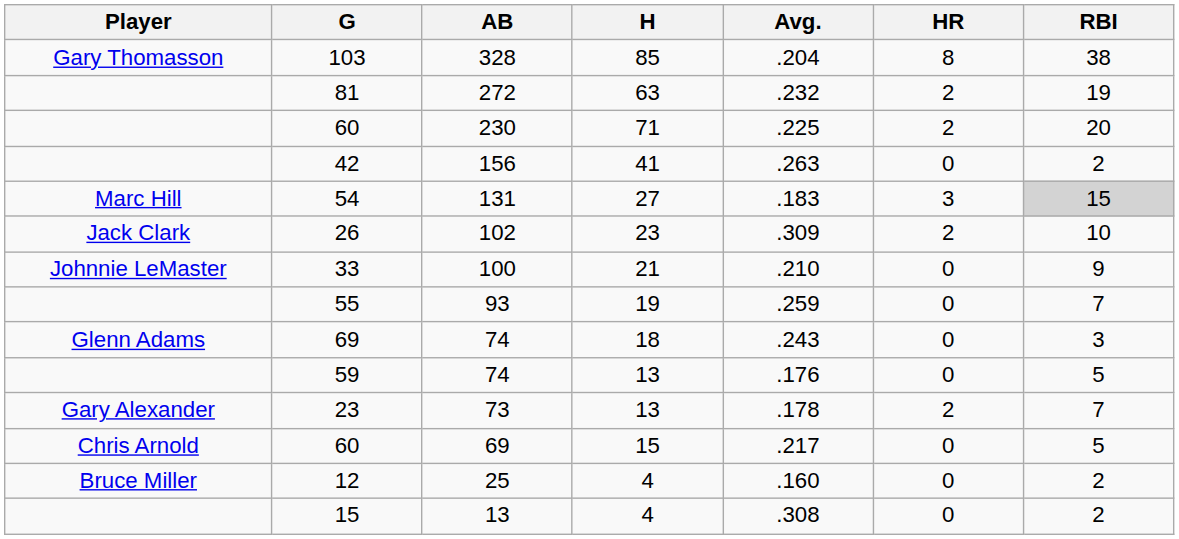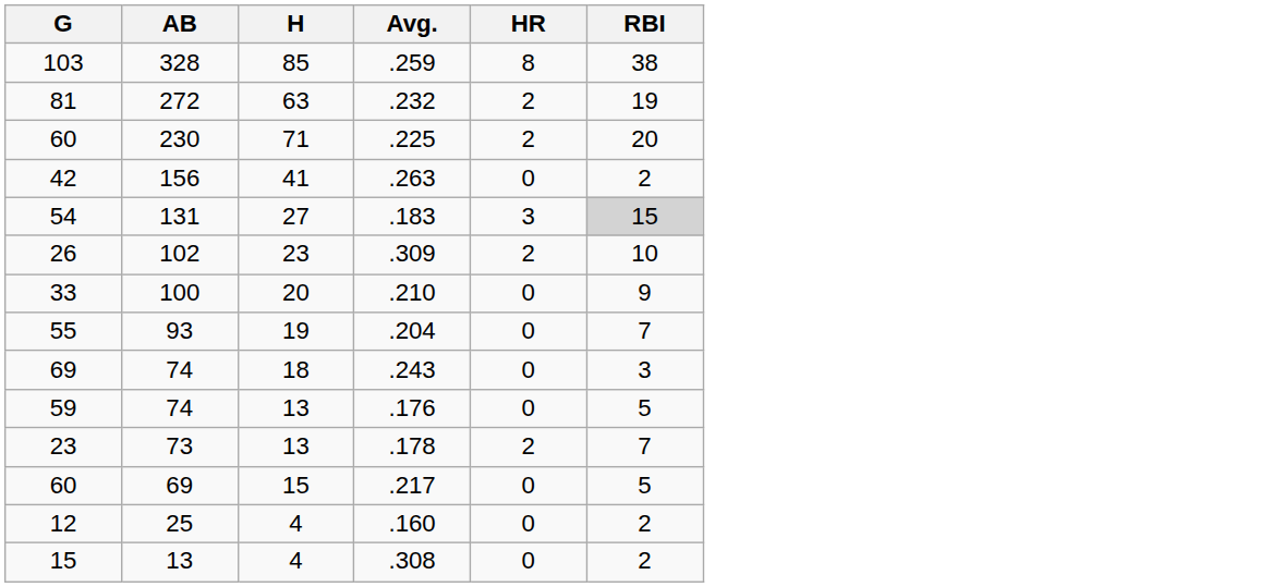 <table class="wikitable sortable">
 <tr>
-<th bgcolor="#DDDDFF" width="16%">Player</th>
 <th bgcolor="#DDDDFF" width="9%">G</th>
 <th bgcolor="#DDDDFF" width="9%">AB</th>
 <th bgcolor="#DDDDFF" width="9%">H</th>
 <th bgcolor="#DDDDFF" width="9%">Avg.</th>
 <th bgcolor="#DDDDFF" width="9%">HR</th>
 <th bgcolor="#DDDDFF" width="9%">RBI</th>
 </tr>
 <tr align="center">
-<td><a href='#'>Gary Thomasson</a></td>
 <td>103</td>
 <td>328</td>
 <td>85</td>
-<td>.204</td>
+<td>.259</td>
 <td>8</td>
 <td>38</td>
 </tr>
 <tr align=center>
-<td></td>
 <td>81</td>
 <td>272</td>
 <td>63</td>
 <td>.232</td>
 <td>2</td>
 <td>19</td>
 </tr>
 <tr align="center">
-<td></td>
 <td>60</td>
 <td>230</td>
 <td>71</td>
 <td>.225</td>
 <td>2</td>
 <td>20</td>
 </tr>
 <tr align="center">
-<td></td>
 <td>42</td>
 <td>156</td>
 <td>41</td>
 <td>.263</td>
 <td>0</td>
 <td>2</td>
 </tr>
 <tr align="center">
-<td><a href='#'>Marc Hill</a></td>
 <td>54</td>
 <td>131</td>
 <td>27</td>
 <td>.183</td>
 <td>3</td>
 <td style="background: lightgrey;">15</td>
 </tr>
 <tr align=center>
-<td><a href='#'>Jack Clark</a></td>
 <td>26</td>
 <td>102</td>
 <td>23</td>
 <td>.309</td>
 <td>2</td>
 <td>10</td>
 </tr>
 <tr align=center>
-<td><a href='#'>Johnnie LeMaster</a></td>
 <td>33</td>
 <td>100</td>
-<td>21</td>
+<td>20</td>
 <td>.210</td>
 <td>0</td>
 <td>9</td>
 </tr>
 <tr align=center>
-<td></td>
 <td>55</td>
 <td>93</td>
 <td>19</td>
-<td>.259</td>
+<td>.204</td>
 <td>0</td>
 <td>7</td>
 </tr>
 <tr align="center">
-<td><a href='#'>Glenn Adams</a></td>
 <td>69</td>
 <td>74</td>
 <td>18</td>
 <td>.243</td>
 <td>0</td>
 <td>3</td>
 </tr>
 <tr align=center>
-<td></td>
 <td>59</td>
 <td>74</td>
 <td>13</td>
 <td>.176</td>
 <td>0</td>
 <td>5</td>
 </tr>
 <tr align="center">
-<td><a href='#'>Gary Alexander</a></td>
 <td>23</td>
 <td>73</td>
 <td>13</td>
 <td>.178</td>
 <td>2</td>
 <td>7</td>
 </tr>
 <tr align=center>
-<td><a href='#'>Chris Arnold</a></td>
 <td>60</td>
 <td>69</td>
 <td>15</td>
 <td>.217</td>
 <td>0</td>
 <td>5</td>
 </tr>
 <tr align=center>
-<td><a href='#'>Bruce Miller</a></td>
 <td>12</td>
 <td>25</td>
 <td>4</td>
 <td>.160</td>
 <td>0</td>
 <td>2</td>
 </tr>
 <tr align=center>
-<td></td>
 <td>15</td>
 <td>13</td>
 <td>4</td>
 <td>.308</td>
 <td>0</td>
 <td>2</td>
 </tr>
 </table>
